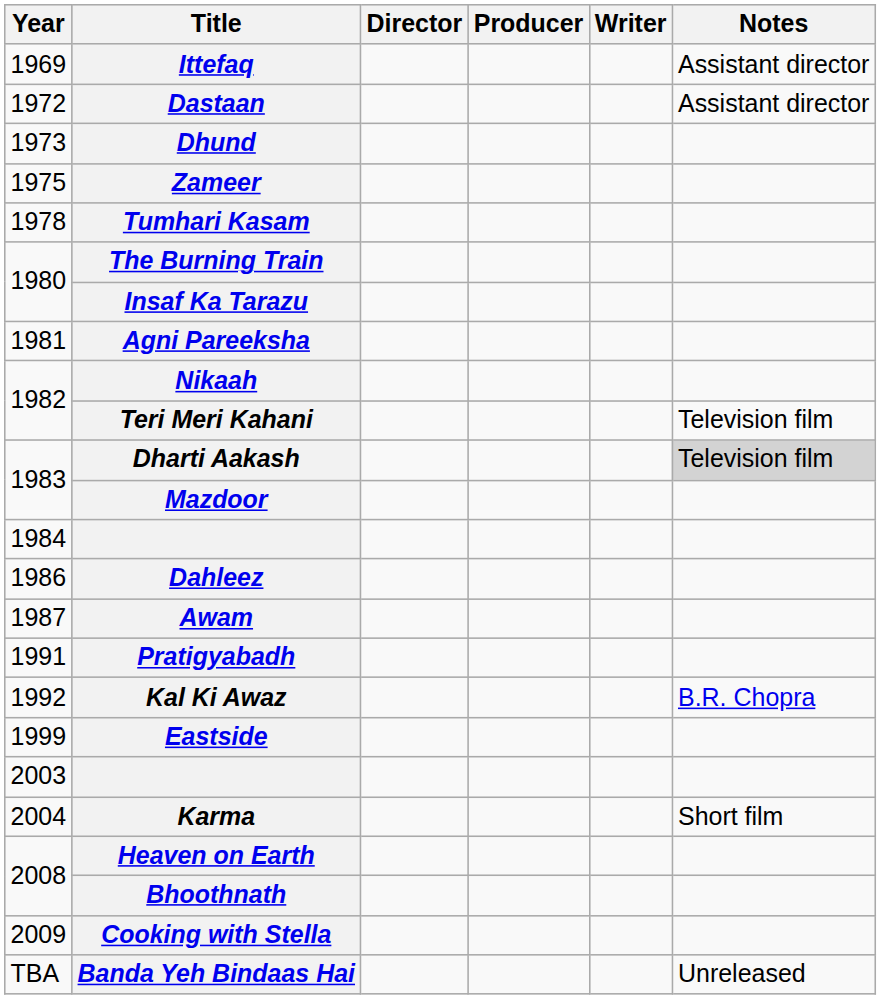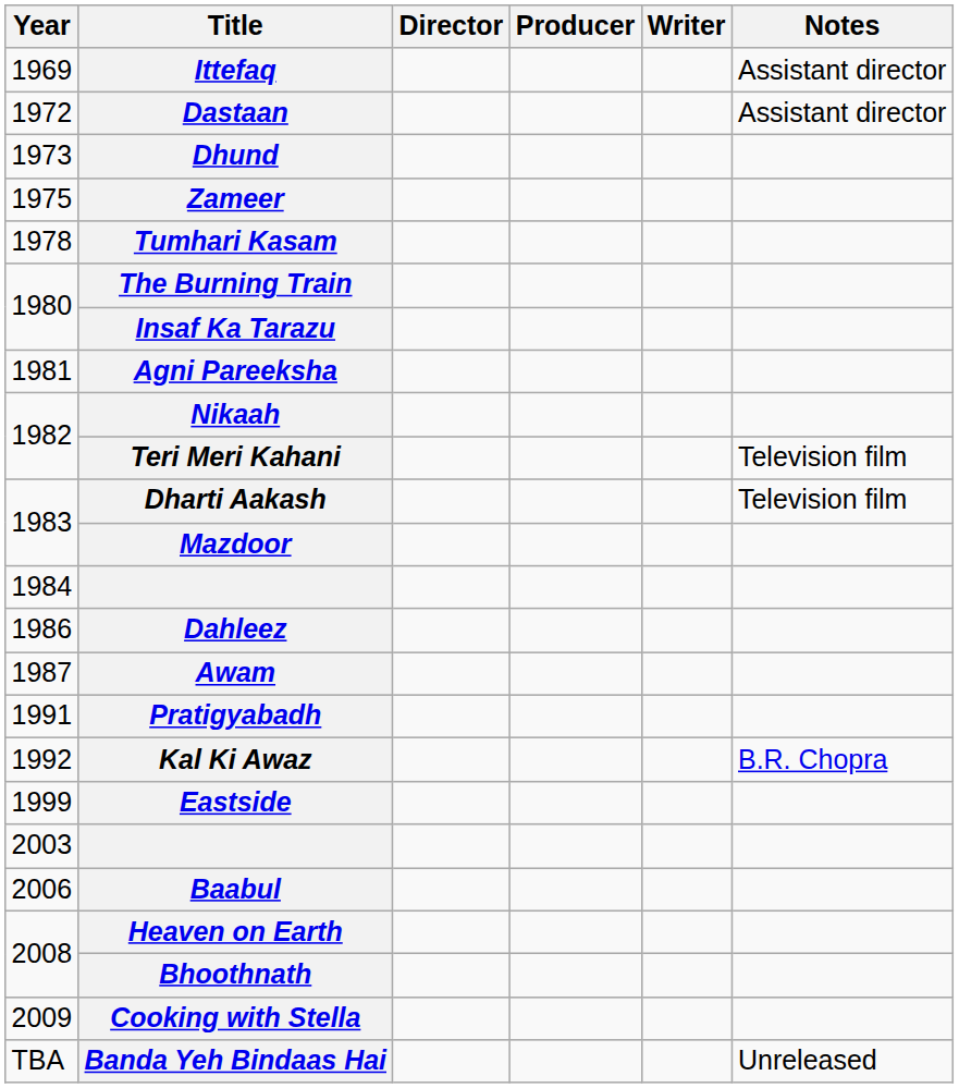 <table class="wikitable plainrowheaders sortable">
 <tr>
 <th scope="col">Year</th>
 <th scope="col">Title</th>
 <th scope="col">Director</th>
 <th scope="col">Producer</th>
 <th scope="col">Writer</th>
 <th scope="col">Notes</th>
 </tr>
 <tr>
 <td style="text-align:center;">1969</td>
 <th scope="row"><em><a href='#'>Ittefaq</a></em></th>
 <td></td>
 <td></td>
 <td></td>
 <td>Assistant director</td>
 </tr>
 <tr>
 <td style="text-align:center;">1972</td>
 <th scope="row"><em><a href='#'>Dastaan</a></em></th>
 <td></td>
 <td></td>
 <td></td>
 <td>Assistant director</td>
 </tr>
 <tr>
 <td style="text-align:center;">1973</td>
 <th scope="row"><em><a href='#'>Dhund</a></em></th>
 <td></td>
 <td></td>
 <td></td>
 <td></td>
 </tr>
 <tr>
 <td style="text-align:center;">1975</td>
 <th scope="row"><em><a href='#'>Zameer</a></em></th>
 <td></td>
 <td></td>
 <td></td>
 <td></td>
 </tr>
 <tr>
 <td style="text-align:center;">1978</td>
 <th scope="row"><em><a href='#'>Tumhari Kasam</a></em></th>
 <td></td>
 <td></td>
 <td></td>
 <td></td>
 </tr>
 <tr>
 <td style="text-align:center;" rowspan=2>1980</td>
 <th scope="row"><em><a href='#'>The Burning Train</a></em></th>
 <td></td>
 <td></td>
 <td></td>
 <td></td>
 </tr>
 <tr>
 <th scope="row"><em><a href='#'>Insaf Ka Tarazu</a></em></th>
 <td></td>
 <td></td>
 <td></td>
 <td></td>
 </tr>
 <tr>
 <td style="text-align:center;">1981</td>
 <th scope="row"><em><a href='#'>Agni Pareeksha</a></em></th>
 <td></td>
 <td></td>
 <td></td>
 <td></td>
 </tr>
 <tr>
 <td style="text-align:center;" rowspan=2>1982</td>
 <th scope="row"><em><a href='#'>Nikaah</a></em></th>
 <td></td>
 <td></td>
 <td></td>
 <td></td>
 </tr>
 <tr>
 <th scope="row"><em>Teri Meri Kahani</em></th>
 <td></td>
 <td></td>
 <td></td>
 <td>Television film</td>
 </tr>
 <tr>
 <td style="text-align:center;" rowspan=2>1983</td>
 <th scope="row"><em>Dharti Aakash</em></th>
 <td></td>
 <td></td>
 <td></td>
-<td style="background: lightgrey;">Television film</td>
+<td>Television film</td>
 </tr>
 <tr>
 <th scope="row"><em><a href='#'>Mazdoor</a></em></th>
 <td></td>
 <td></td>
 <td></td>
 <td></td>
 </tr>
 <tr>
 <td style="text-align:center;">1984</td>
 <th scope="row"></th>
 <td></td>
 <td></td>
 <td></td>
 <td></td>
 </tr>
 <tr>
 <td style="text-align:center;">1986</td>
 <th scope="row"><em><a href='#'>Dahleez</a></em></th>
 <td></td>
 <td></td>
 <td></td>
 <td></td>
 </tr>
 <tr>
 <td style="text-align:center;">1987</td>
 <th scope="row"><em><a href='#'>Awam</a></em></th>
 <td></td>
 <td></td>
 <td></td>
 <td></td>
 </tr>
 <tr>
 <td style="text-align:center;">1991</td>
 <th scope="row"><em><a href='#'>Pratigyabadh</a></em></th>
 <td></td>
 <td></td>
 <td></td>
 <td></td>
 </tr>
 <tr>
 <td style="text-align:center;">1992</td>
 <th scope="row"><em>Kal Ki Awaz</em></th>
 <td></td>
 <td></td>
 <td></td>
 <td> <a href='#'>B.R. Chopra</a></td>
 </tr>
 <tr>
 <td style="text-align:center;">1999</td>
 <th scope="row"><em><a href='#'>Eastside</a></em></th>
 <td></td>
 <td></td>
 <td></td>
 <td></td>
 </tr>
 <tr>
 <td style="text-align:center;">2003</td>
 <th scope="row"></th>
 <td></td>
 <td></td>
 <td></td>
 <td></td>
 </tr>
 <tr>
-<td style="text-align:center;">2004</td>
-<th scope="Row"><em>Karma</em></th>
+<td style="text-align:center;">2006</td>
+<th scope="row"><em><a href='#'>Baabul</a></em></th>
 <td></td>
 <td></td>
 <td></td>
-<td>Short film</td>
+<td></td>
 </tr>
 <tr>
 <td style="text-align:center;" rowspan=2>2008</td>
 <th scope="Row"><em><a href='#'>Heaven on Earth</a></em></th>
 <td></td>
 <td></td>
 <td></td>
 <td></td>
 </tr>
 <tr>
 <th scope="row"><em><a href='#'>Bhoothnath</a></em></th>
 <td></td>
 <td></td>
 <td></td>
 <td></td>
 </tr>
 <tr>
 <td style="text-align:center;">2009</td>
 <th scope="row"><em><a href='#'>Cooking with Stella</a></em></th>
 <td></td>
 <td></td>
 <td></td>
 <td></td>
 </tr>
 <tr>
 <td>TBA</td>
 <th scope="row"><em><a href='#'>Banda Yeh Bindaas Hai</a></em></th>
 <td></td>
 <td></td>
 <td></td>
 <td>Unreleased</td>
 </tr>
 </table>
